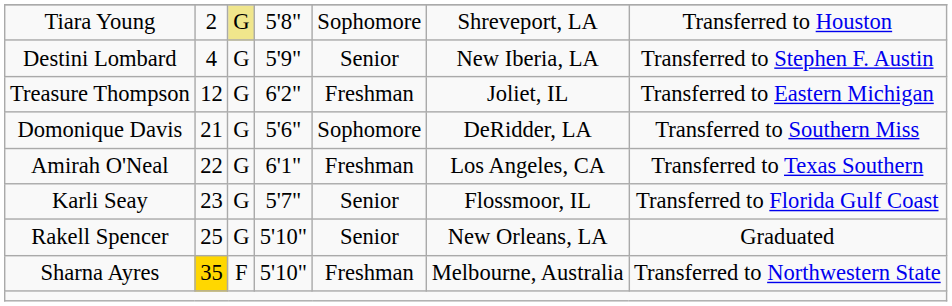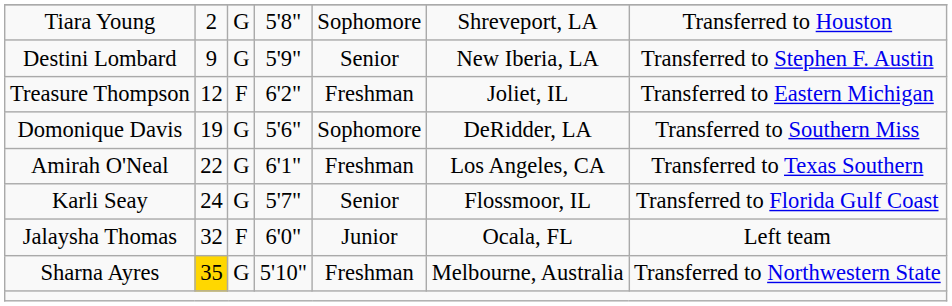 <table class="wikitable sortable" style="text-align: center">
 <tr align=center>
 </tr>
 <tr>
 <td>Tiara Young</td>
 <td>2</td>
-<td style="background: khaki;">G</td>
+<td>G</td>
 <td>5'8"</td>
 <td>Sophomore</td>
 <td>Shreveport, LA</td>
 <td>Transferred to <a href='#'>Houston</a></td>
 </tr>
 <tr>
 <td>Destini Lombard</td>
-<td>4</td>
+<td>9</td>
 <td>G</td>
 <td>5'9"</td>
 <td>Senior</td>
 <td>New Iberia, LA</td>
 <td>Transferred to <a href='#'>Stephen F. Austin</a></td>
 </tr>
 <tr>
 <td>Treasure Thompson</td>
 <td>12</td>
-<td>G</td>
+<td>F</td>
 <td>6'2"</td>
 <td>Freshman</td>
 <td>Joliet, IL</td>
 <td>Transferred to <a href='#'>Eastern Michigan</a></td>
 </tr>
 <tr>
 <td>Domonique Davis</td>
-<td>21</td>
+<td>19</td>
 <td>G</td>
 <td>5'6"</td>
 <td>Sophomore</td>
 <td>DeRidder, LA</td>
 <td>Transferred to <a href='#'>Southern Miss</a></td>
 </tr>
 <tr>
 <td>Amirah O'Neal</td>
 <td>22</td>
 <td>G</td>
 <td>6'1"</td>
 <td>Freshman</td>
 <td>Los Angeles, CA</td>
 <td>Transferred to <a href='#'>Texas Southern</a></td>
 </tr>
 <tr>
 <td>Karli Seay</td>
-<td>23</td>
+<td>24</td>
 <td>G</td>
 <td>5'7"</td>
 <td>Senior</td>
 <td>Flossmoor, IL</td>
 <td>Transferred to <a href='#'>Florida Gulf Coast</a></td>
 </tr>
 <tr>
-<td>Rakell Spencer</td>
-<td>25</td>
-<td>G</td>
-<td>5'10"</td>
-<td>Senior</td>
-<td>New Orleans, LA</td>
-<td>Graduated</td>
+<td>Jalaysha Thomas</td>
+<td>32</td>
+<td>F</td>
+<td>6'0"</td>
+<td>Junior</td>
+<td>Ocala, FL</td>
+<td>Left team</td>
 </tr>
 <tr>
 <td>Sharna Ayres</td>
 <td style="background: gold;">35</td>
-<td>F</td>
+<td>G</td>
 <td>5'10"</td>
 <td>Freshman</td>
 <td>Melbourne, Australia</td>
 <td>Transferred to <a href='#'>Northwestern State</a></td>
 </tr>
 <tr>
 <td colspan=7></td>
 </tr>
 </table>
